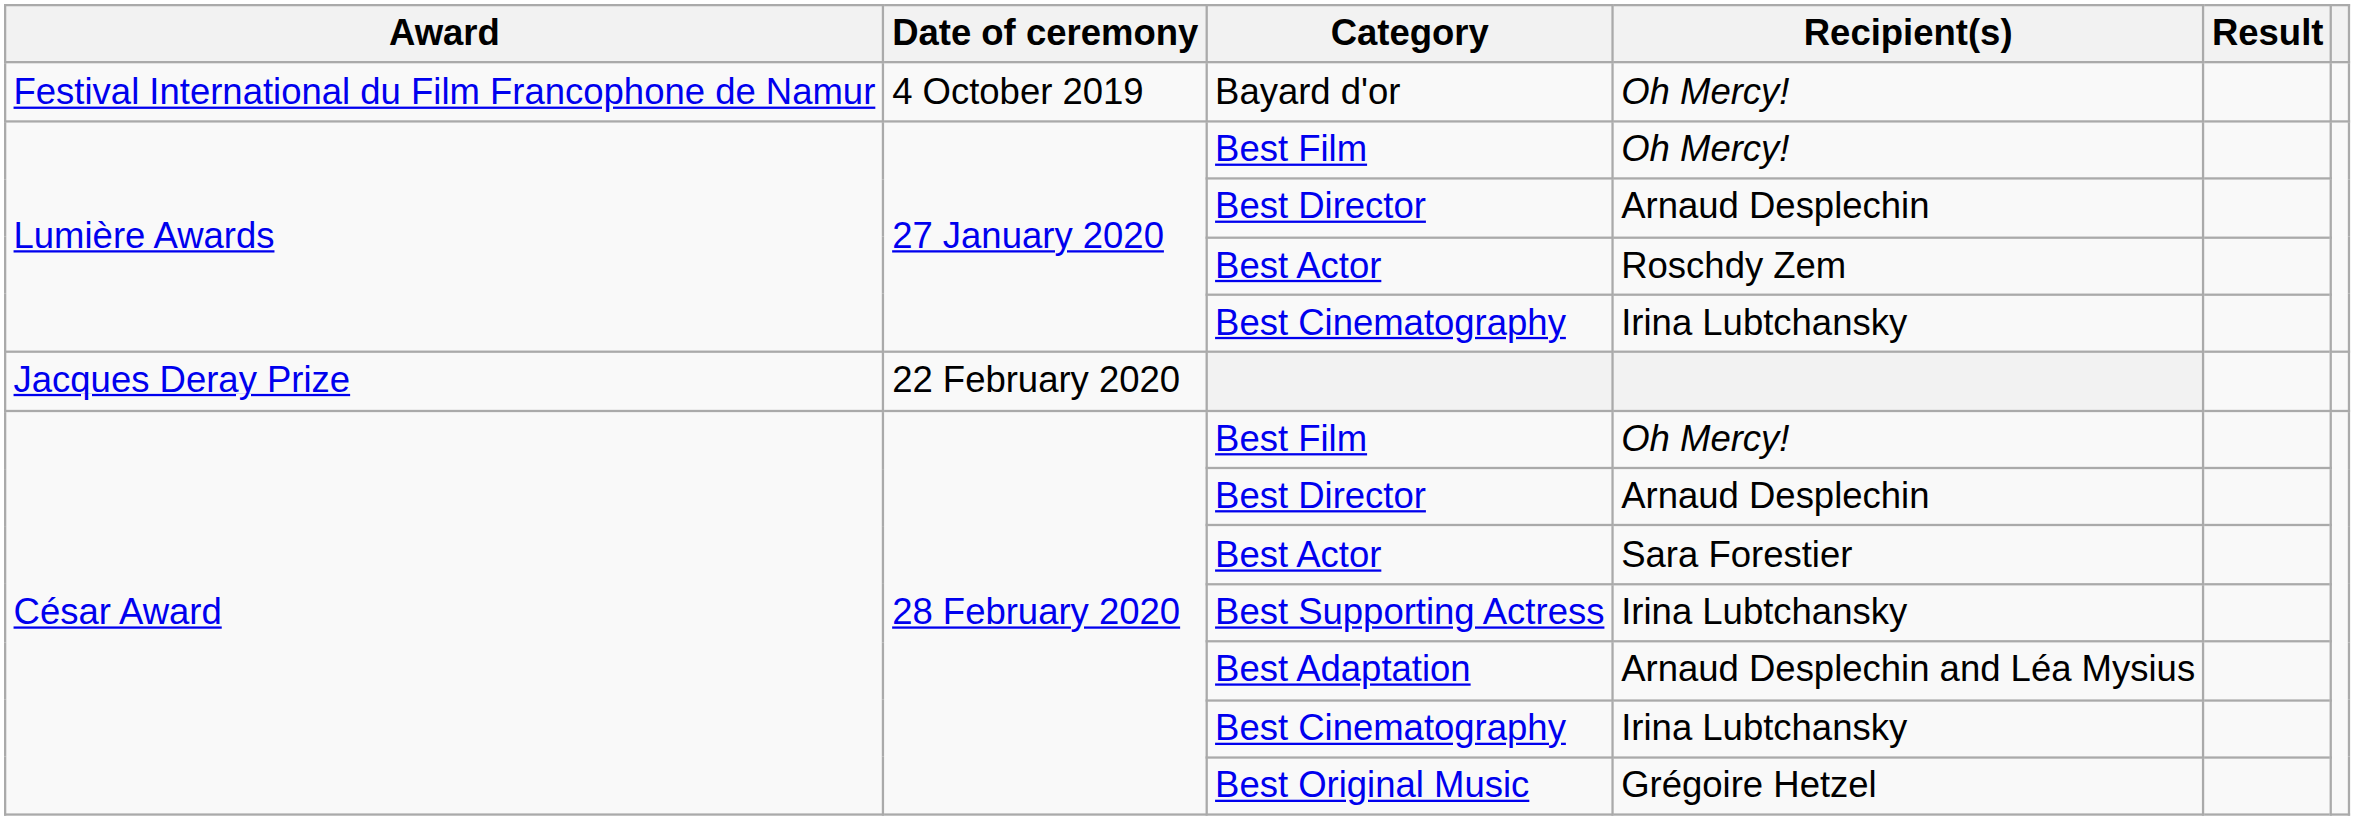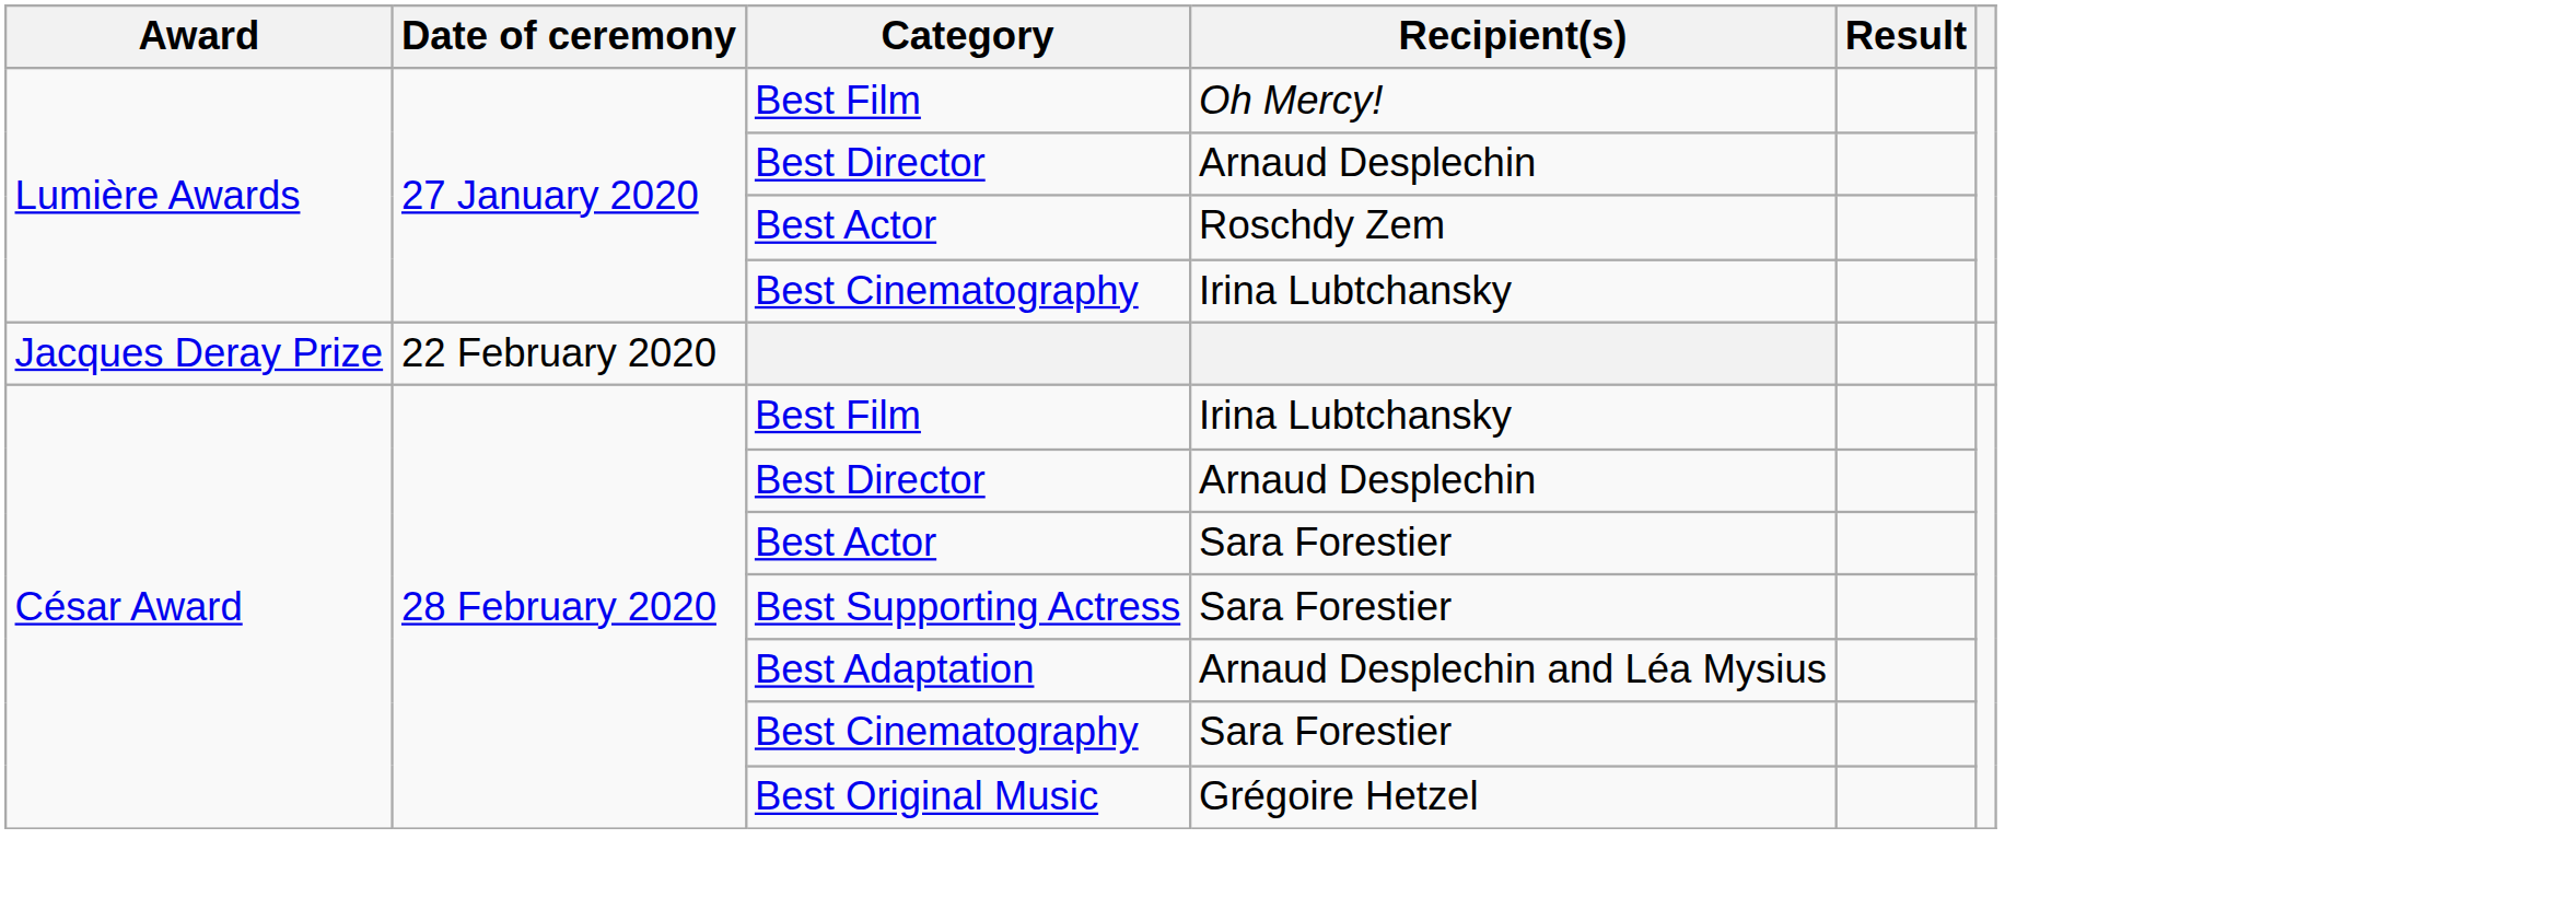 <table class="wikitable sortable plainrowheaders">
 <tr>
 <th scope="col">Award</th>
 <th scope="col">Date of ceremony</th>
 <th scope="col">Category</th>
 <th scope="col">Recipient(s)</th>
 <th scope="col">Result</th>
 <th scope="col" class="unsortable"></th>
-</tr>
-<tr>
-<td><a href='#'>Festival International du Film Francophone de Namur</a></td>
-<td>4 October 2019</td>
-<td>Bayard d'or</td>
-<td><em>Oh Mercy!</em></td>
-<td></td>
-<td></td>
 </tr>
 <tr>
 <td rowspan="4"><a href='#'>Lumière Awards</a></td>
 <td rowspan="4"><a href='#'>27 January 2020</a></td>
 <td><a href='#'>Best Film</a></td>
 <td><em>Oh Mercy!</em></td>
 <td></td>
 <td rowspan="4"></td>
 </tr>
 <tr>
 <td><a href='#'>Best Director</a></td>
 <td>Arnaud Desplechin</td>
 <td></td>
 </tr>
 <tr>
 <td><a href='#'>Best Actor</a></td>
 <td>Roschdy Zem</td>
 <td></td>
 </tr>
 <tr>
 <td><a href='#'>Best Cinematography</a></td>
 <td>Irina Lubtchansky</td>
 <td></td>
 </tr>
 <tr>
 <td><a href='#'>Jacques Deray Prize</a></td>
 <td>22 February 2020</td>
 <th></th>
 <th></th>
 <td></td>
 <td></td>
 </tr>
 <tr>
 <td rowspan="7"><a href='#'>César Award</a></td>
 <td rowspan="7"><a href='#'>28 February 2020</a></td>
 <td><a href='#'>Best Film</a></td>
-<td><em>Oh Mercy!</em></td>
+<td>Irina Lubtchansky</td>
 <td></td>
 <td rowspan="7"></td>
 </tr>
 <tr>
 <td><a href='#'>Best Director</a></td>
 <td>Arnaud Desplechin</td>
 <td></td>
 </tr>
 <tr>
 <td><a href='#'>Best Actor</a></td>
 <td>Sara Forestier</td>
 <td></td>
 </tr>
 <tr>
 <td><a href='#'>Best Supporting Actress</a></td>
-<td>Irina Lubtchansky</td>
+<td>Sara Forestier</td>
 <td></td>
 </tr>
 <tr>
 <td><a href='#'>Best Adaptation</a></td>
 <td>Arnaud Desplechin and Léa Mysius</td>
 <td></td>
 </tr>
 <tr>
 <td><a href='#'>Best Cinematography</a></td>
-<td>Irina Lubtchansky</td>
+<td>Sara Forestier</td>
 <td></td>
 </tr>
 <tr>
 <td><a href='#'>Best Original Music</a></td>
 <td>Grégoire Hetzel</td>
 <td></td>
 </tr>
 </table>
